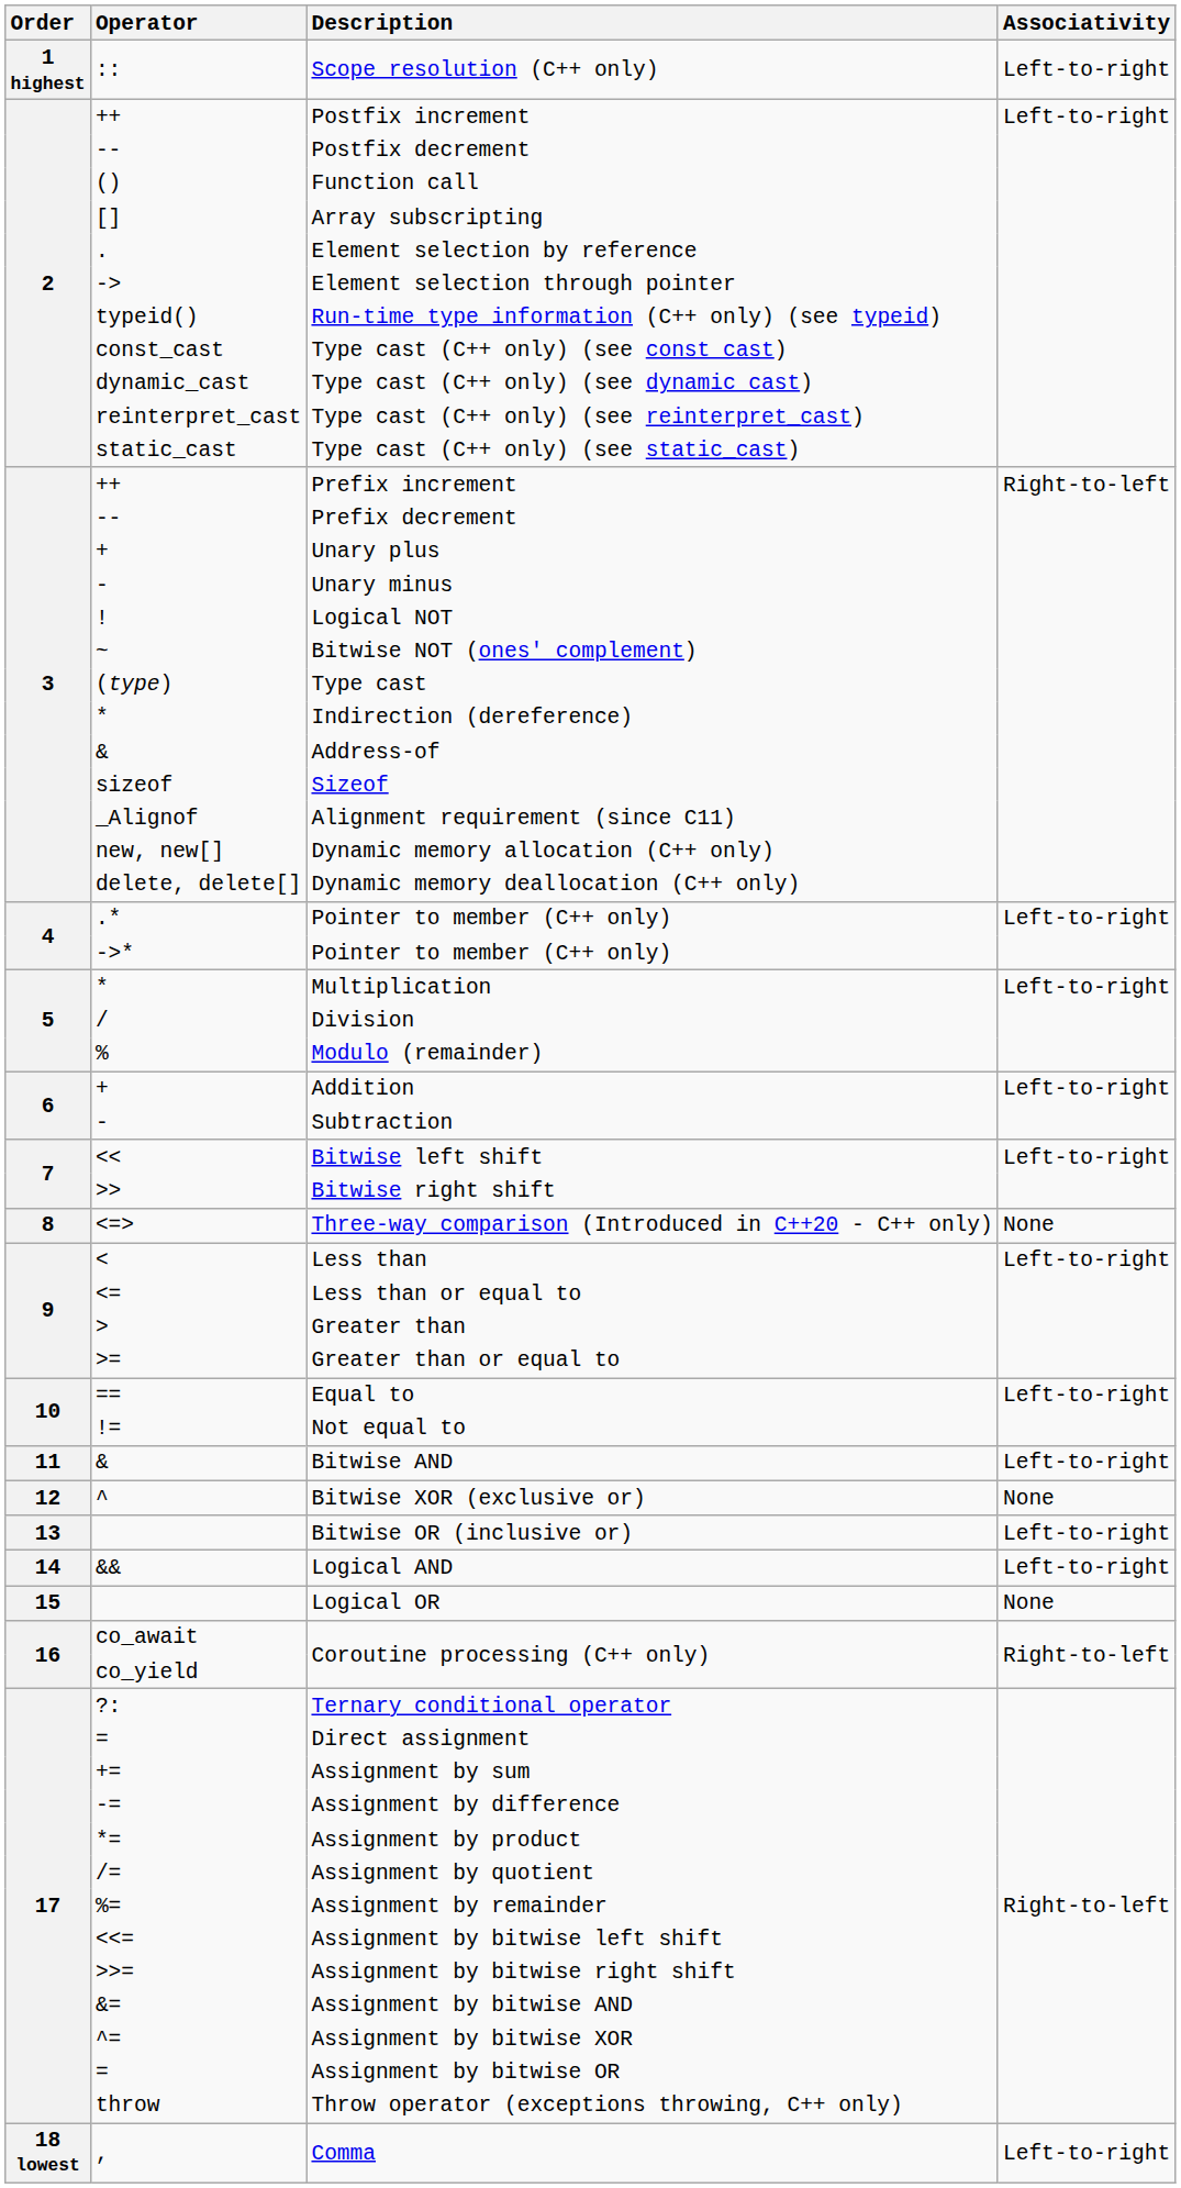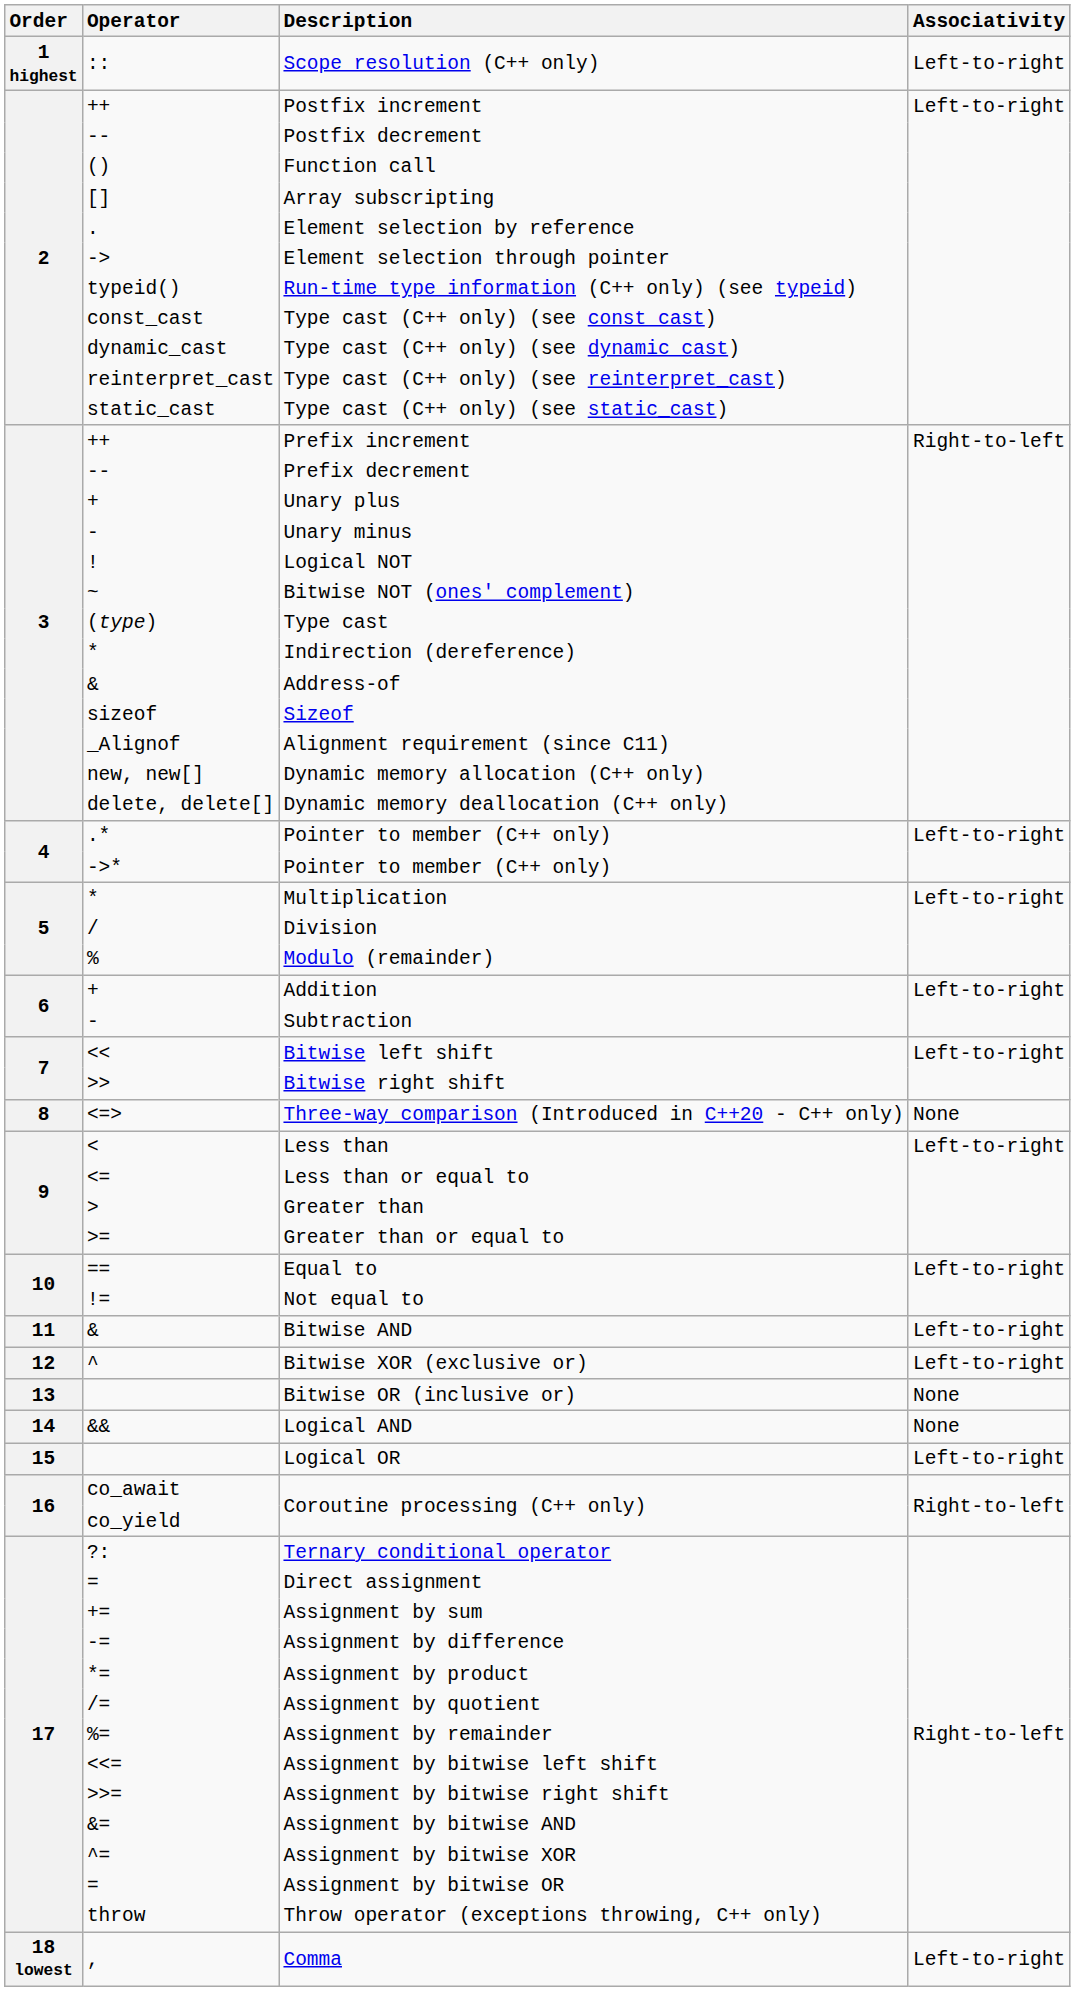 <table class="wikitable">
 <tr>
 <th style="text-align: left">Order</th>
 <th style="text-align: left">Operator</th>
 <th style="text-align: left">Description</th>
 <th style="text-align: left">Associativity</th>
 </tr>
 <tr>
 <th>1<br><small>highest</small></th>
 <td><code>::</code></td>
 <td><a href='#'>Scope resolution</a> (C++ only)</td>
 <td>Left-to-right</td>
 </tr>
 <tr>
 <th rowspan=11>2</th>
 <td style="border-bottom-style: none"><code>++</code></td>
 <td style="border-bottom-style: none">Postfix increment</td>
 <td style="vertical-align: top" rowspan="11">Left-to-right</td>
 </tr>
 <tr>
 <td style="border-bottom-style: none; border-top-style: none"><code>--</code></td>
 <td style="border-bottom-style: none; border-top-style: none">Postfix decrement</td>
 </tr>
 <tr>
 <td style="border-bottom-style: none; border-top-style: none"><code>()</code></td>
 <td style="border-bottom-style: none; border-top-style: none">Function call</td>
 </tr>
 <tr>
 <td style="border-bottom-style: none; border-top-style: none"><code>[]</code></td>
 <td style="border-bottom-style: none; border-top-style: none">Array subscripting</td>
 </tr>
 <tr>
 <td style="border-bottom-style: none; border-top-style: none"><code>.</code></td>
 <td style="border-bottom-style: none; border-top-style: none">Element selection by reference</td>
 </tr>
 <tr>
 <td style="border-bottom-style: none; border-top-style: none"><code>-></code></td>
 <td style="border-bottom-style: none; border-top-style: none">Element selection through pointer</td>
 </tr>
 <tr>
 <td style="border-bottom-style: none; border-top-style: none"><code>typeid()</code></td>
 <td style="border-bottom-style: none; border-top-style: none"><a href='#'>Run-time type information</a> (C++ only) (see <a href='#'>typeid</a>)</td>
 </tr>
 <tr>
 <td style="border-bottom-style: none; border-top-style: none"><code>const_cast</code></td>
 <td style="border-bottom-style: none; border-top-style: none">Type cast (C++ only) (see <a href='#'>const_cast</a>)</td>
 </tr>
 <tr>
 <td style="border-bottom-style: none; border-top-style: none"><code>dynamic_cast</code></td>
 <td style="border-bottom-style: none; border-top-style: none">Type cast (C++ only) (see <a href='#'>dynamic cast</a>)</td>
 </tr>
 <tr>
 <td style="border-bottom-style: none; border-top-style: none"><code>reinterpret_cast</code></td>
 <td style="border-bottom-style: none; border-top-style: none">Type cast (C++ only) (see <a href='#'>reinterpret_cast</a>)</td>
 </tr>
 <tr>
 <td style="border-top-style: none"><code>static_cast</code></td>
 <td style="border-top-style: none">Type cast (C++ only) (see <a href='#'>static_cast</a>)</td>
 </tr>
 <tr>
 <th rowspan="13">3</th>
 <td style="border-bottom-style: none"><code>++</code></td>
 <td style="border-bottom-style: none">Prefix increment</td>
 <td rowspan="13" style="vertical-align: top">Right-to-left</td>
 </tr>
 <tr>
 <td style="border-bottom-style: none; border-top-style: none"><code>--</code></td>
 <td style="border-bottom-style: none; border-top-style: none">Prefix decrement</td>
 </tr>
 <tr>
 <td style="border-bottom-style: none; border-top-style: none"><code>+</code></td>
 <td style="border-bottom-style: none; border-top-style: none">Unary plus</td>
 </tr>
 <tr>
 <td style="border-bottom-style: none; border-top-style: none"><code>-</code></td>
 <td style="border-bottom-style: none; border-top-style: none">Unary minus</td>
 </tr>
 <tr>
 <td style="border-bottom-style: none; border-top-style: none"><code>!</code></td>
 <td style="border-bottom-style: none; border-top-style: none">Logical NOT</td>
 </tr>
 <tr>
 <td style="border-bottom-style: none; border-top-style: none"><code>~</code></td>
 <td style="border-bottom-style: none; border-top-style: none">Bitwise NOT (<a href='#'>ones' complement</a>)</td>
 </tr>
 <tr>
 <td style="border-bottom-style: none; border-top-style: none"><code>(<em>type</em>)</code></td>
 <td style="border-bottom-style: none; border-top-style: none">Type cast</td>
 </tr>
 <tr>
 <td style="border-bottom-style: none; border-top-style: none"><code>*</code></td>
 <td style="border-bottom-style: none; border-top-style: none">Indirection (dereference)</td>
 </tr>
 <tr>
 <td style="border-bottom-style: none; border-top-style: none"><code>&</code></td>
 <td style="border-bottom-style: none; border-top-style: none">Address-of</td>
 </tr>
 <tr>
 <td style="border-bottom-style: none; border-top-style: none"><code>sizeof</code></td>
 <td style="border-bottom-style: none; border-top-style: none"><a href='#'>Sizeof</a></td>
 </tr>
 <tr>
 <td style="border-bottom-style: none; border-top-style: none"><code>_Alignof</code></td>
 <td style="border-bottom-style: none; border-top-style: none">Alignment requirement (since C11)</td>
 </tr>
 <tr>
 <td style="border-bottom-style: none; border-top-style: none"><code>new</code>, <code>new[]</code></td>
 <td style="border-bottom-style: none; border-top-style: none">Dynamic memory allocation (C++ only)</td>
 </tr>
 <tr>
 <td style="border-top-style: none"><code>delete</code>, <code>delete[]</code></td>
 <td style="border-top-style: none">Dynamic memory deallocation (C++ only)</td>
 </tr>
 <tr>
 <th rowspan=2>4</th>
 <td style="border-bottom-style: none"><code>.*</code></td>
 <td style="border-bottom-style: none">Pointer to member (C++ only)</td>
 <td style="vertical-align: top" rowspan="2">Left-to-right</td>
 </tr>
 <tr>
 <td style="border-bottom-style: none; border-top-style: none"><code>->*</code></td>
 <td style="border-bottom-style: none; border-top-style: none">Pointer to member (C++ only)</td>
 </tr>
 <tr>
 <th rowspan=3>5</th>
 <td style="border-bottom-style: none"><code>*</code></td>
 <td style="border-bottom-style: none">Multiplication</td>
 <td style="vertical-align: top" rowspan="3">Left-to-right</td>
 </tr>
 <tr>
 <td style="border-bottom-style: none; border-top-style: none"><code>/</code></td>
 <td style="border-bottom-style: none; border-top-style: none">Division</td>
 </tr>
 <tr>
 <td style="border-bottom-style: none; border-top-style: none"><code>%</code></td>
 <td style="border-bottom-style: none; border-top-style: none"><a href='#'>Modulo</a> (remainder)</td>
 </tr>
 <tr>
 <th rowspan=2>6</th>
 <td style="border-bottom-style: none"><code>+</code></td>
 <td style="border-bottom-style: none">Addition</td>
 <td style="vertical-align: top" rowspan="2">Left-to-right</td>
 </tr>
 <tr>
 <td style="border-bottom-style: none; border-top-style: none"><code>-</code></td>
 <td style="border-bottom-style: none; border-top-style: none">Subtraction</td>
 </tr>
 <tr>
 <th rowspan=2>7</th>
 <td style="border-bottom-style: none"><code><<</code></td>
 <td style="border-bottom-style: none"><a href='#'>Bitwise</a> left shift</td>
 <td style="vertical-align: top" rowspan="2">Left-to-right</td>
 </tr>
 <tr>
 <td style="border-bottom-style: none; border-top-style: none"><code>>></code></td>
 <td style="border-bottom-style: none; border-top-style: none"><a href='#'>Bitwise</a> right shift</td>
 </tr>
 <tr>
 <th rowspan=1>8</th>
 <td style="border-bottom-style:none;"><code><=></code></td>
 <td style="border-bottom-style:none;"><a href='#'>Three-way comparison</a> (Introduced in <a href='#'>C++20</a> - C++ only)</td>
 <td>None</td>
 </tr>
 <tr>
 <th rowspan=4>9</th>
 <td style="border-bottom-style: none"><code><</code></td>
 <td style="border-bottom-style: none">Less than</td>
 <td style="vertical-align: top" rowspan="4">Left-to-right</td>
 </tr>
 <tr>
 <td style="border-bottom-style: none; border-top-style: none"><code><=</code></td>
 <td style="border-bottom-style: none; border-top-style: none">Less than or equal to</td>
 </tr>
 <tr>
 <td style="border-bottom-style: none; border-top-style: none"><code>></code></td>
 <td style="border-bottom-style: none; border-top-style: none">Greater than</td>
 </tr>
 <tr>
 <td style="border-bottom-style: none; border-top-style: none"><code>>=</code></td>
 <td style="border-bottom-style: none; border-top-style: none">Greater than or equal to</td>
 </tr>
 <tr>
 <th rowspan=2>10</th>
 <td style="border-bottom-style: none"><code>==</code></td>
 <td style="border-bottom-style: none">Equal to</td>
 <td style="vertical-align: top" rowspan="2">Left-to-right</td>
 </tr>
 <tr>
 <td style="border-bottom-style: none; border-top-style: none"><code>!=</code></td>
 <td style="border-bottom-style: none; border-top-style: none">Not equal to</td>
 </tr>
 <tr>
 <th>11</th>
 <td><code>&</code></td>
 <td>Bitwise AND</td>
 <td>Left-to-right</td>
 </tr>
 <tr>
 <th>12</th>
 <td><code>^</code></td>
 <td>Bitwise XOR (exclusive or)</td>
-<td>None</td>
+<td>Left-to-right</td>
 </tr>
 <tr>
 <th>13</th>
 <td><code></code></td>
 <td>Bitwise OR (inclusive or)</td>
-<td>Left-to-right</td>
+<td>None</td>
 </tr>
 <tr>
 <th>14</th>
 <td><code>&&</code></td>
 <td>Logical AND</td>
-<td>Left-to-right</td>
+<td>None</td>
 </tr>
 <tr>
 <th>15</th>
 <td><code></code></td>
 <td>Logical OR</td>
-<td>None</td>
+<td>Left-to-right</td>
 </tr>
 <tr>
 <th rowspan="2">16</th>
 <td style="border-bottom-style: none"><code>co_await</code></td>
 <td rowspan="2">Coroutine processing (C++ only)</td>
 <td rowspan="2">Right-to-left</td>
 </tr>
 <tr>
 <td style="border-top-style: none"><code>co_yield</code></td>
 </tr>
 <tr>
 <th rowspan="13">17</th>
 <td style="border-bottom-style: none"><code>?:</code></td>
 <td style="border-bottom-style: none"><a href='#'>Ternary conditional operator</a></td>
 <td rowspan="13">Right-to-left</td>
 </tr>
 <tr>
 <td style="border-bottom-style: none; border-top-style: none"><code>=</code></td>
 <td style="border-bottom-style: none; border-top-style: none">Direct assignment</td>
 </tr>
 <tr>
 <td style="border-bottom-style: none; border-top-style: none"><code>+=</code></td>
 <td style="border-bottom-style: none; border-top-style: none">Assignment by sum</td>
 </tr>
 <tr>
 <td style="border-bottom-style: none; border-top-style: none"><code>-=</code></td>
 <td style="border-bottom-style: none; border-top-style: none">Assignment by difference</td>
 </tr>
 <tr>
 <td style="border-bottom-style: none; border-top-style: none"><code>*=</code></td>
 <td style="border-bottom-style: none; border-top-style: none">Assignment by product</td>
 </tr>
 <tr>
 <td style="border-bottom-style: none; border-top-style: none"><code>/=</code></td>
 <td style="border-bottom-style: none; border-top-style: none">Assignment by quotient</td>
 </tr>
 <tr>
 <td style="border-bottom-style: none; border-top-style: none"><code>%=</code></td>
 <td style="border-bottom-style: none; border-top-style: none">Assignment by remainder</td>
 </tr>
 <tr>
 <td style="border-bottom-style: none; border-top-style: none"><code><<=</code></td>
 <td style="border-bottom-style: none; border-top-style: none">Assignment by bitwise left shift</td>
 </tr>
 <tr>
 <td style="border-bottom-style: none; border-top-style: none"><code>>>=</code></td>
 <td style="border-bottom-style: none; border-top-style: none">Assignment by bitwise right shift</td>
 </tr>
 <tr>
 <td style="border-bottom-style: none; border-top-style: none"><code>&=</code></td>
 <td style="border-bottom-style: none; border-top-style: none">Assignment by bitwise AND</td>
 </tr>
 <tr>
 <td style="border-bottom-style: none; border-top-style: none"><code>^=</code></td>
 <td style="border-bottom-style: none; border-top-style: none">Assignment by bitwise XOR</td>
 </tr>
 <tr>
 <td style="border-bottom-style: none; border-top-style: none"><code>=</code></td>
 <td style="border-bottom-style: none; border-top-style: none">Assignment by bitwise OR</td>
 </tr>
 <tr>
 <td style="border-top-style: none"><code>throw</code></td>
 <td style="border-top-style: none">Throw operator (exceptions throwing, C++ only)</td>
 </tr>
 <tr>
 <th>18<br><small>lowest</small></th>
 <td><code>,</code></td>
 <td><a href='#'>Comma</a></td>
 <td>Left-to-right</td>
 </tr>
 </table>
